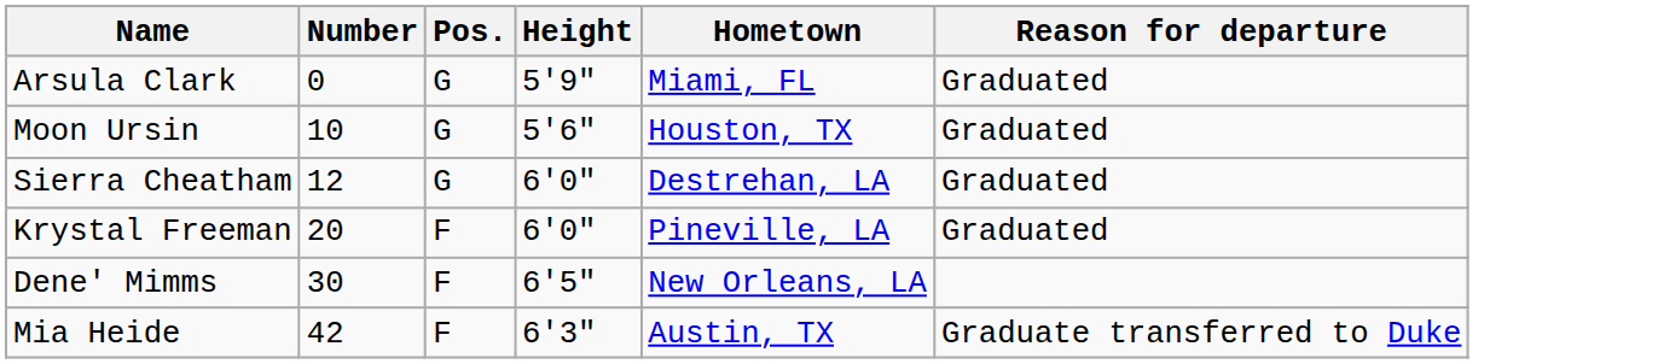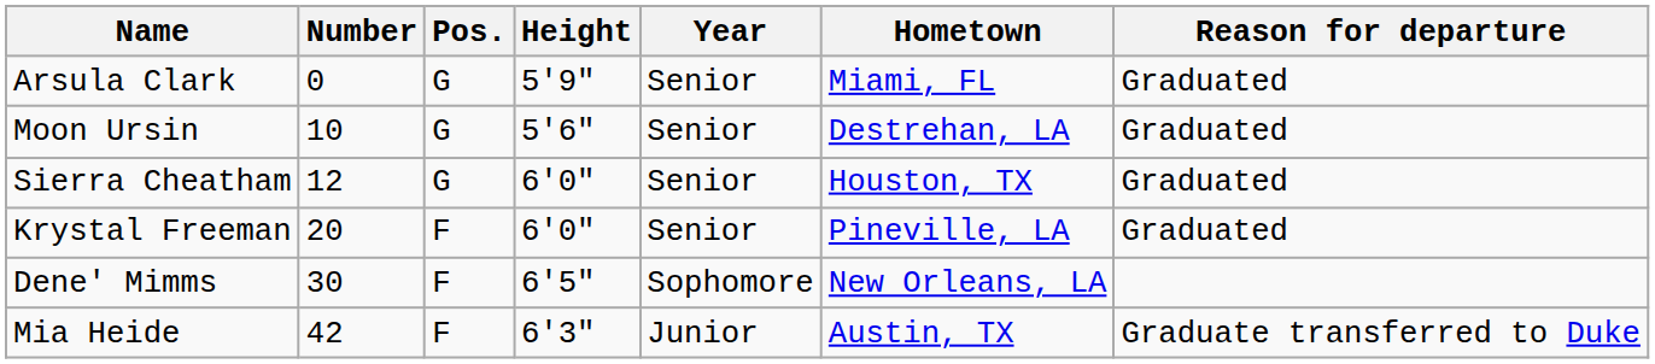 <table class="wikitable sortable" border="1">
 <tr>
 <th>Name</th>
 <th>Number</th>
 <th>Pos.</th>
 <th>Height</th>
+<th>Year</th>
 <th>Hometown</th>
 <th class="unsortable">Reason for departure</th>
 </tr>
 <tr>
 <td>Arsula Clark</td>
 <td>0</td>
 <td>G</td>
 <td>5'9"</td>
+<td> Senior</td>
 <td><a href='#'>Miami, FL</a></td>
 <td>Graduated</td>
 </tr>
 <tr>
 <td>Moon Ursin</td>
 <td>10</td>
 <td>G</td>
 <td>5'6"</td>
-<td><a href='#'>Houston, TX</a></td>
+<td> Senior</td>
+<td><a href='#'>Destrehan, LA</a></td>
 <td>Graduated</td>
 </tr>
 <tr>
 <td>Sierra Cheatham</td>
 <td>12</td>
 <td>G</td>
 <td>6'0"</td>
-<td><a href='#'>Destrehan, LA</a></td>
+<td> Senior</td>
+<td><a href='#'>Houston, TX</a></td>
 <td>Graduated</td>
 </tr>
 <tr>
 <td>Krystal Freeman</td>
 <td>20</td>
 <td>F</td>
 <td>6'0"</td>
+<td> Senior</td>
 <td><a href='#'>Pineville, LA</a></td>
 <td>Graduated</td>
 </tr>
 <tr>
 <td>Dene' Mimms</td>
 <td>30</td>
 <td>F</td>
 <td>6'5"</td>
+<td> Sophomore</td>
 <td><a href='#'>New Orleans, LA</a></td>
 <td></td>
 </tr>
 <tr>
 <td>Mia Heide</td>
 <td>42</td>
 <td>F</td>
 <td>6'3"</td>
+<td> Junior</td>
 <td><a href='#'>Austin, TX</a></td>
 <td>Graduate transferred to <a href='#'>Duke</a></td>
 </tr>
 </table>
